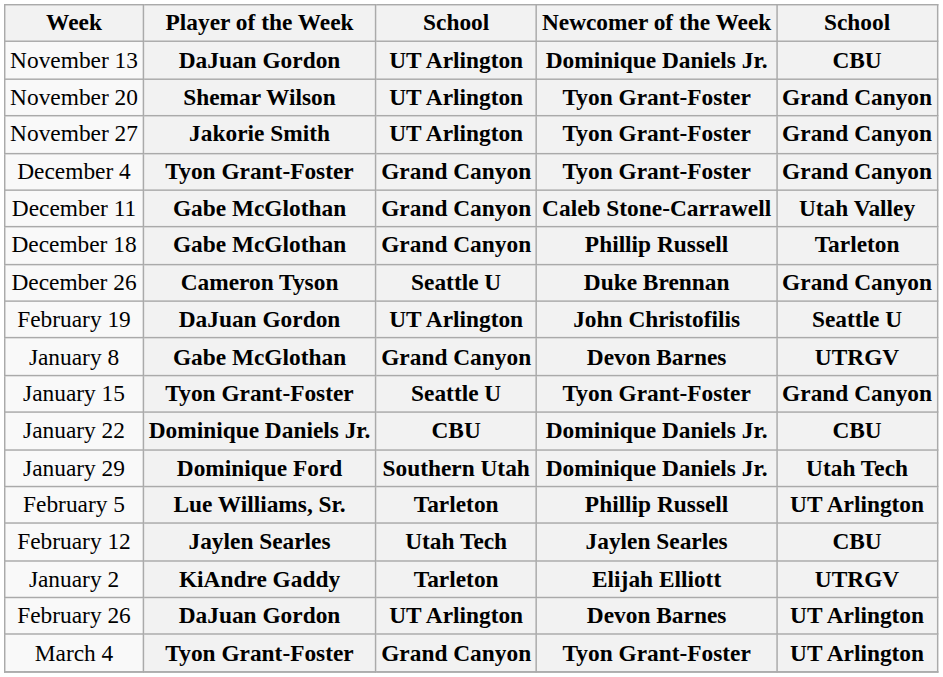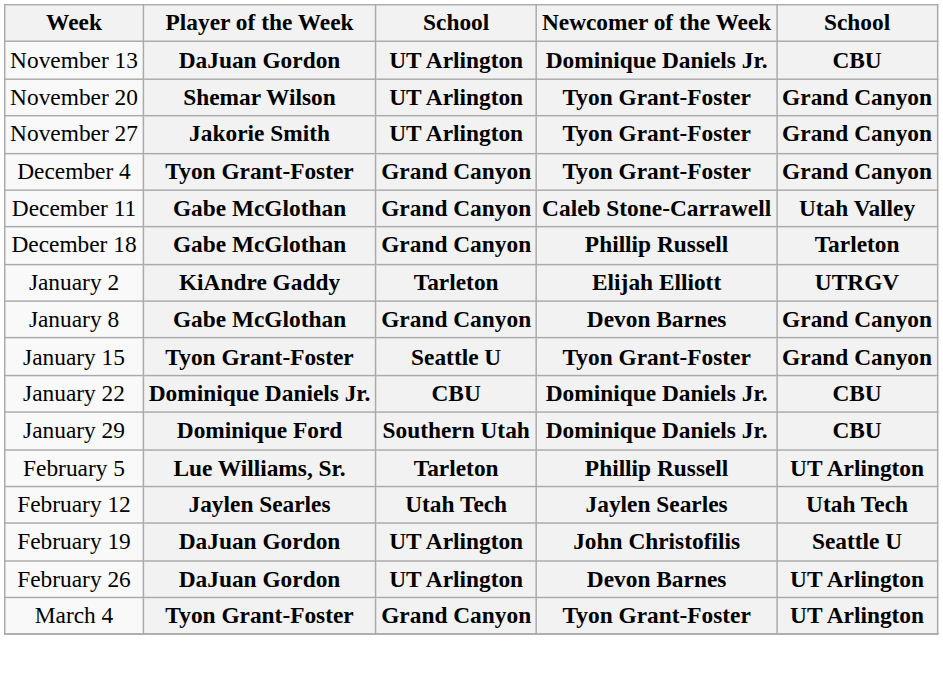 <table class=wikitable style="text-align:center">
 <tr>
 <th>Week</th>
 <th>Player of the Week</th>
 <th>School</th>
 <th>Newcomer of the Week</th>
 <th>School</th>
 </tr>
 <tr>
 <td>November 13</td>
 <th>DaJuan Gordon</th>
 <th>UT Arlington</th>
 <th>Dominique Daniels Jr.</th>
 <th>CBU</th>
 </tr>
 <tr>
 <td>November 20</td>
 <th>Shemar Wilson</th>
 <th>UT Arlington</th>
 <th>Tyon Grant-Foster</th>
 <th>Grand Canyon</th>
 </tr>
 <tr>
 <td>November 27</td>
 <th>Jakorie Smith</th>
 <th>UT Arlington</th>
 <th>Tyon Grant-Foster</th>
 <th>Grand Canyon</th>
 </tr>
 <tr>
 <td>December 4</td>
 <th>Tyon Grant-Foster</th>
 <th>Grand Canyon</th>
 <th>Tyon Grant-Foster</th>
 <th>Grand Canyon</th>
 </tr>
 <tr>
 <td>December 11</td>
 <th>Gabe McGlothan</th>
 <th>Grand Canyon</th>
 <th>Caleb Stone-Carrawell</th>
 <th>Utah Valley</th>
 </tr>
 <tr>
 <td>December 18</td>
 <th>Gabe McGlothan</th>
 <th>Grand Canyon</th>
 <th>Phillip Russell</th>
 <th>Tarleton</th>
 </tr>
 <tr>
-<td>December 26</td>
-<th>Cameron Tyson</th>
-<th>Seattle U</th>
-<th>Duke Brennan</th>
-<th>Grand Canyon</th>
-</tr>
-<tr>
-<td>February 19</td>
-<th>DaJuan Gordon</th>
-<th>UT Arlington</th>
-<th>John Christofilis</th>
-<th>Seattle U</th>
+<td>January 2</td>
+<th>KiAndre Gaddy</th>
+<th>Tarleton</th>
+<th>Elijah Elliott</th>
+<th>UTRGV</th>
 </tr>
 <tr>
 <td>January 8</td>
 <th>Gabe McGlothan</th>
 <th>Grand Canyon</th>
 <th>Devon Barnes</th>
-<th>UTRGV</th>
+<th>Grand Canyon</th>
 </tr>
 <tr>
 <td>January 15</td>
 <th>Tyon Grant-Foster</th>
 <th>Seattle U</th>
 <th>Tyon Grant-Foster</th>
 <th>Grand Canyon</th>
 </tr>
 <tr>
 <td>January 22</td>
 <th>Dominique Daniels Jr.</th>
 <th>CBU</th>
 <th>Dominique Daniels Jr.</th>
 <th>CBU</th>
 </tr>
 <tr>
 <td>January 29</td>
 <th>Dominique Ford</th>
 <th>Southern Utah</th>
 <th>Dominique Daniels Jr.</th>
-<th>Utah Tech</th>
+<th>CBU</th>
 </tr>
 <tr>
 <td>February 5</td>
 <th>Lue Williams, Sr.</th>
 <th>Tarleton</th>
 <th>Phillip Russell</th>
 <th>UT Arlington</th>
 </tr>
 <tr>
 <td>February 12</td>
 <th>Jaylen Searles</th>
 <th>Utah Tech</th>
 <th>Jaylen Searles</th>
-<th>CBU</th>
+<th>Utah Tech</th>
 </tr>
 <tr>
-<td>January 2</td>
-<th>KiAndre Gaddy</th>
-<th>Tarleton</th>
-<th>Elijah Elliott</th>
-<th>UTRGV</th>
+<td>February 19</td>
+<th>DaJuan Gordon</th>
+<th>UT Arlington</th>
+<th>John Christofilis</th>
+<th>Seattle U</th>
 </tr>
 <tr>
 <td>February 26</td>
 <th>DaJuan Gordon</th>
 <th>UT Arlington</th>
 <th>Devon Barnes</th>
 <th>UT Arlington</th>
 </tr>
 <tr>
 <td>March 4</td>
 <th>Tyon Grant-Foster</th>
 <th>Grand Canyon</th>
 <th>Tyon Grant-Foster</th>
 <th>UT Arlington</th>
 </tr>
 <tr>
 </tr>
 </table>
